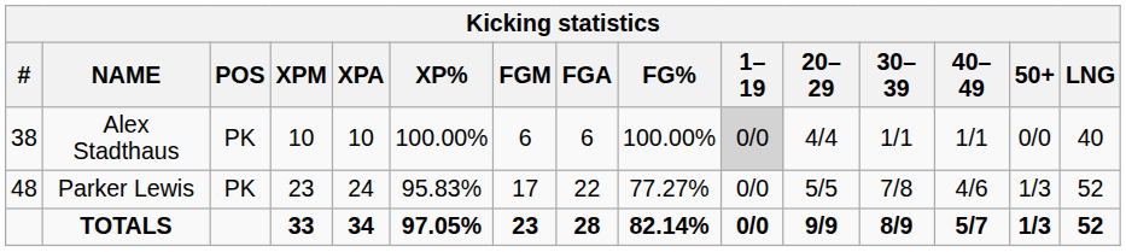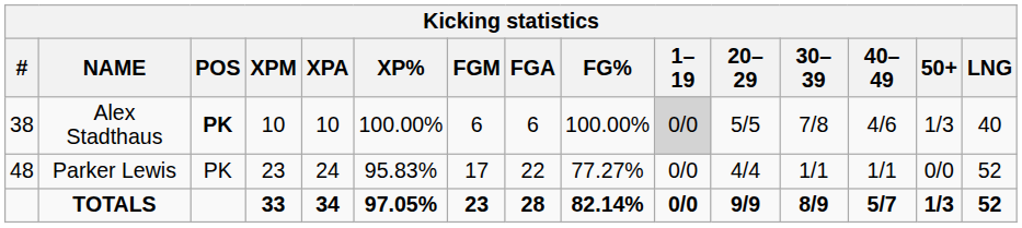 <table style="width:60%; text-align:center;" class="wikitable collapsible collapsed">
 <tr>
 <th colspan="16">Kicking statistics</th>
 </tr>
 <tr>
 <th>#</th>
 <th>NAME</th>
 <th>POS</th>
 <th>XPM</th>
 <th>XPA</th>
 <th>XP%</th>
 <th>FGM</th>
 <th>FGA</th>
 <th>FG%</th>
 <th>1–19</th>
 <th>20–29</th>
 <th>30–39</th>
 <th>40–49</th>
 <th>50+</th>
 <th>LNG</th>
 </tr>
 <tr>
 <td>38</td>
 <td>Alex Stadthaus</td>
-<td>PK</td>
+<td><strong>PK</strong></td>
 <td>10</td>
 <td>10</td>
 <td>100.00%</td>
 <td>6</td>
 <td>6</td>
 <td>100.00%</td>
 <td style="background: lightgrey;">0/0</td>
-<td>4/4</td>
-<td>1/1</td>
-<td>1/1</td>
-<td>0/0</td>
+<td>5/5</td>
+<td>7/8</td>
+<td>4/6</td>
+<td>1/3</td>
 <td>40</td>
 </tr>
 <tr>
 <td>48</td>
 <td>Parker Lewis</td>
 <td>PK</td>
 <td>23</td>
 <td>24</td>
 <td>95.83%</td>
 <td>17</td>
 <td>22</td>
 <td>77.27%</td>
 <td>0/0</td>
-<td>5/5</td>
-<td>7/8</td>
-<td>4/6</td>
-<td>1/3</td>
+<td>4/4</td>
+<td>1/1</td>
+<td>1/1</td>
+<td>0/0</td>
 <td>52</td>
 </tr>
 <tr>
 <td></td>
 <td><strong>TOTALS</strong></td>
 <td></td>
 <td><strong>33</strong></td>
 <td><strong>34</strong></td>
 <td><strong>97.05%</strong></td>
 <td><strong>23</strong></td>
 <td><strong>28</strong></td>
 <td><strong>82.14%</strong></td>
 <td><strong>0/0</strong></td>
 <td><strong>9/9</strong></td>
 <td><strong>8/9</strong></td>
 <td><strong>5/7</strong></td>
 <td><strong>1/3</strong></td>
 <td><strong>52</strong></td>
 </tr>
 </table>
